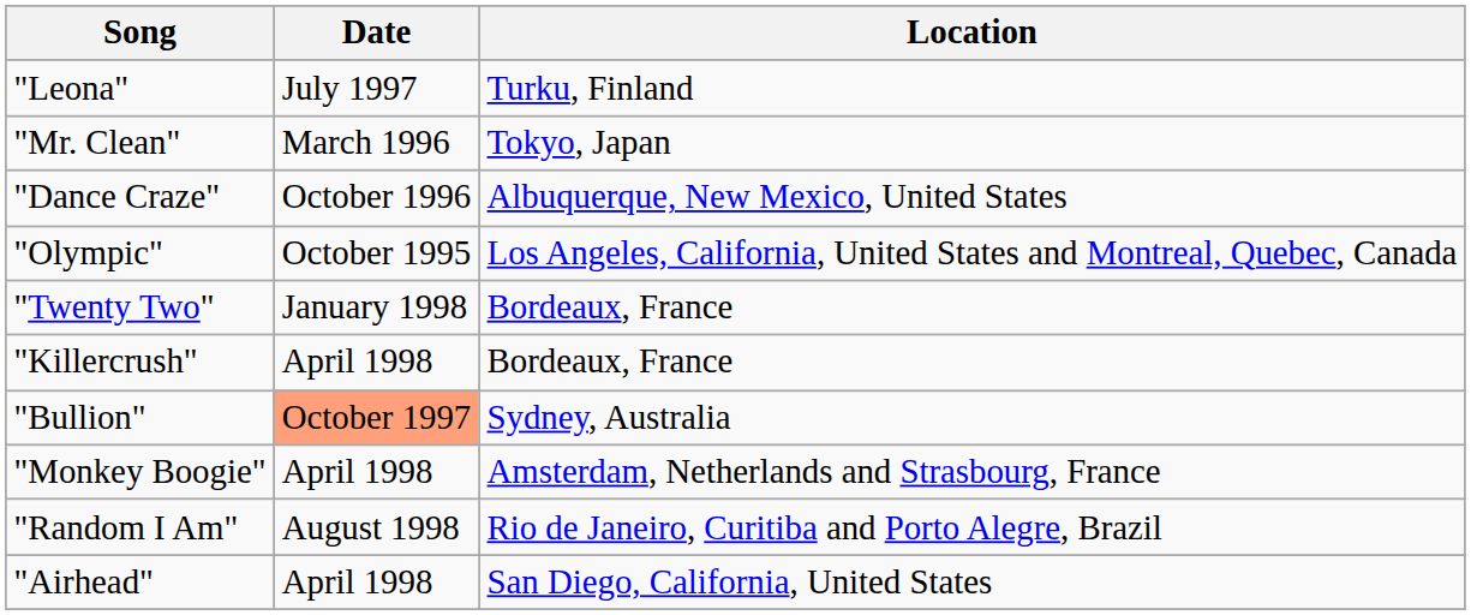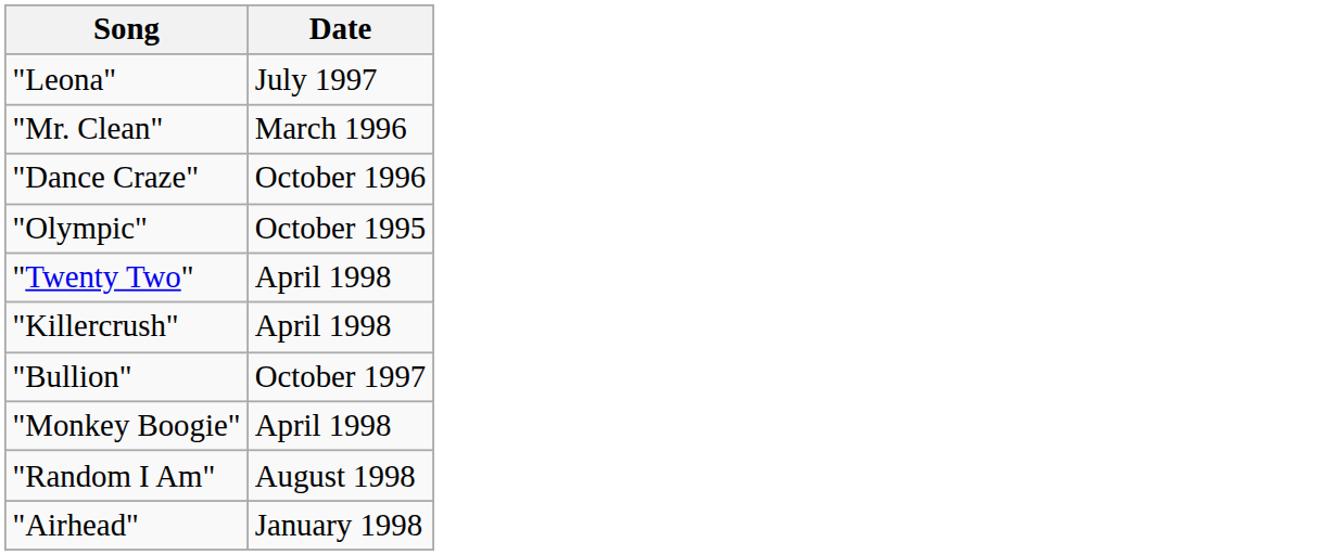 <table class="wikitable" Style="margin">
 <tr>
 <th>Song</th>
 <th>Date</th>
-<th>Location</th>
 </tr>
 <tr>
 <td>"Leona"</td>
 <td>July 1997</td>
-<td><a href='#'>Turku</a>, Finland</td>
 </tr>
 <tr>
 <td>"Mr. Clean"</td>
 <td>March 1996</td>
-<td><a href='#'>Tokyo</a>, Japan</td>
 </tr>
 <tr>
 <td>"Dance Craze"</td>
 <td>October 1996</td>
-<td><a href='#'>Albuquerque, New Mexico</a>, United States</td>
 </tr>
 <tr>
 <td>"Olympic"</td>
 <td>October 1995</td>
-<td><a href='#'>Los Angeles, California</a>, United States and <a href='#'>Montreal, Quebec</a>, Canada</td>
 </tr>
 <tr>
 <td>"<a href='#'>Twenty Two</a>"</td>
-<td>January 1998</td>
-<td><a href='#'>Bordeaux</a>, France</td>
+<td>April 1998</td>
 </tr>
 <tr>
 <td>"Killercrush"</td>
 <td>April 1998</td>
-<td>Bordeaux, France</td>
 </tr>
 <tr>
 <td>"Bullion"</td>
-<td style="background: lightsalmon;">October 1997</td>
-<td><a href='#'>Sydney</a>, Australia</td>
+<td>October 1997</td>
 </tr>
 <tr>
 <td>"Monkey Boogie"</td>
 <td>April 1998</td>
-<td><a href='#'>Amsterdam</a>, Netherlands and <a href='#'>Strasbourg</a>, France</td>
 </tr>
 <tr>
 <td>"Random I Am"</td>
 <td>August 1998</td>
-<td><a href='#'>Rio de Janeiro</a>, <a href='#'>Curitiba</a> and <a href='#'>Porto Alegre</a>, Brazil</td>
 </tr>
 <tr>
 <td>"Airhead"</td>
-<td>April 1998</td>
-<td><a href='#'>San Diego, California</a>, United States</td>
+<td>January 1998</td>
 </tr>
 </table>
